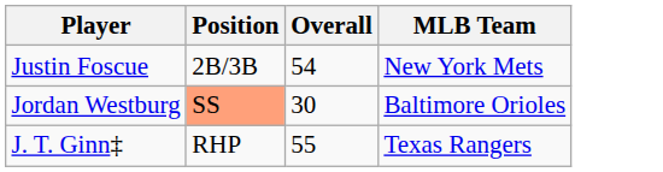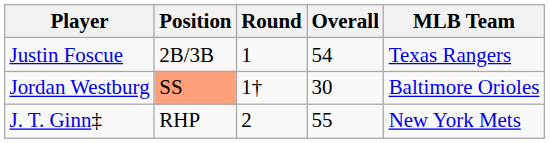 <table class="wikitable">
 <tr>
 <th>Player</th>
 <th>Position</th>
+<th>Round</th>
 <th>Overall</th>
 <th>MLB Team</th>
 </tr>
 <tr>
 <td><a href='#'>Justin Foscue</a></td>
 <td>2B/3B</td>
+<td>1</td>
 <td>54</td>
-<td><a href='#'>New York Mets</a></td>
+<td><a href='#'>Texas Rangers</a></td>
 </tr>
 <tr>
 <td><a href='#'>Jordan Westburg</a></td>
 <td style="background: lightsalmon;">SS</td>
+<td>1†</td>
 <td>30</td>
 <td><a href='#'>Baltimore Orioles</a></td>
 </tr>
 <tr>
 <td><a href='#'>J. T. Ginn</a>‡</td>
 <td>RHP</td>
+<td>2</td>
 <td>55</td>
-<td><a href='#'>Texas Rangers</a></td>
+<td><a href='#'>New York Mets</a></td>
 </tr>
 </table>
